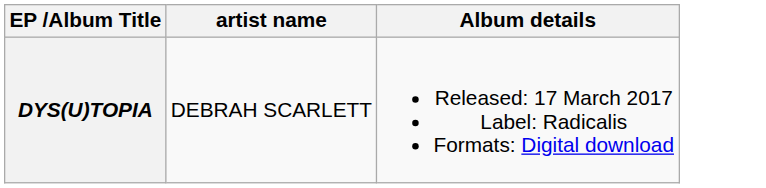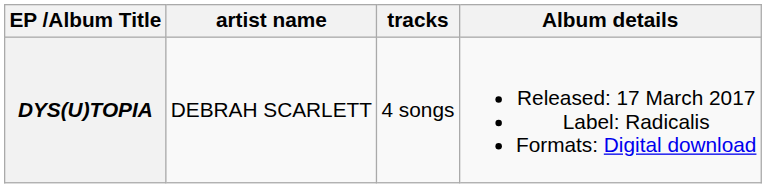 <table class="wikitable plainrowheaders" style="text-align:center;">
 <tr>
 <th scope="col">EP /Album Title</th>
 <th>artist name</th>
+<th>tracks</th>
 <th scope="col">Album details</th>
 </tr>
 <tr>
 <th scope="row"><em>DYS(U)TOPIA</em></th>
 <td>DEBRAH SCARLETT</td>
+<td>4 songs</td>
 <td><br><ul><li>Released: 17 March 2017</li><li>Label: Radicalis</li><li>Formats: <a href='#'>Digital download</a></li></ul></td>
 </tr>
 </table>
